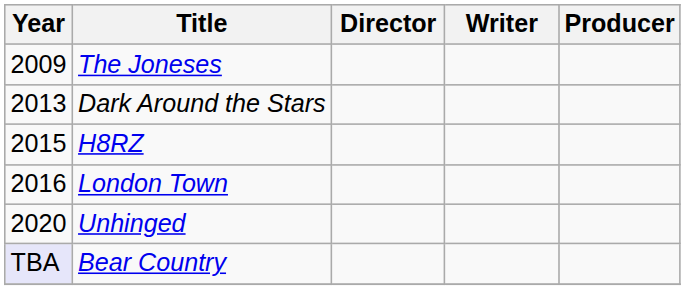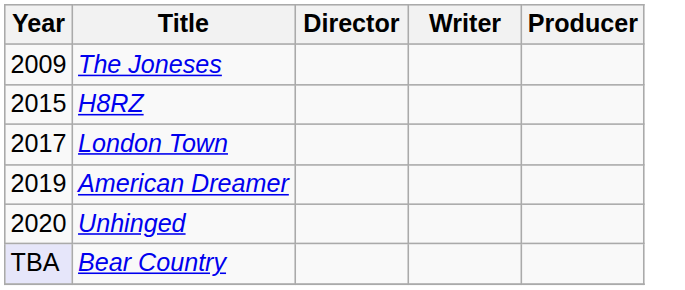 <table class="wikitable">
 <tr>
 <th>Year</th>
 <th>Title</th>
 <th width=65>Director</th>
 <th width=65>Writer</th>
 <th width=65>Producer</th>
 </tr>
 <tr>
 <td>2009</td>
 <td><em><a href='#'>The Joneses</a></em></td>
 <td></td>
 <td></td>
 <td></td>
 </tr>
 <tr>
-<td>2013</td>
-<td><em>Dark Around the Stars</em></td>
-<td></td>
-<td></td>
-<td></td>
-</tr>
-<tr>
 <td>2015</td>
 <td><em><a href='#'>H8RZ</a></em></td>
 <td></td>
 <td></td>
 <td></td>
 </tr>
 <tr>
-<td>2016</td>
+<td>2017</td>
 <td><em><a href='#'>London Town</a></em></td>
+<td></td>
+<td></td>
+<td></td>
+</tr>
+<tr>
+<td>2019</td>
+<td><em><a href='#'>American Dreamer</a></em></td>
 <td></td>
 <td></td>
 <td></td>
 </tr>
 <tr>
 <td>2020</td>
 <td><em><a href='#'>Unhinged</a></em></td>
 <td></td>
 <td></td>
 <td></td>
 </tr>
 <tr>
 <td style="background: lavender;">TBA</td>
 <td><em><a href='#'>Bear Country</a></em></td>
 <td></td>
 <td></td>
 <td></td>
 </tr>
 <tr>
 </tr>
 </table>
